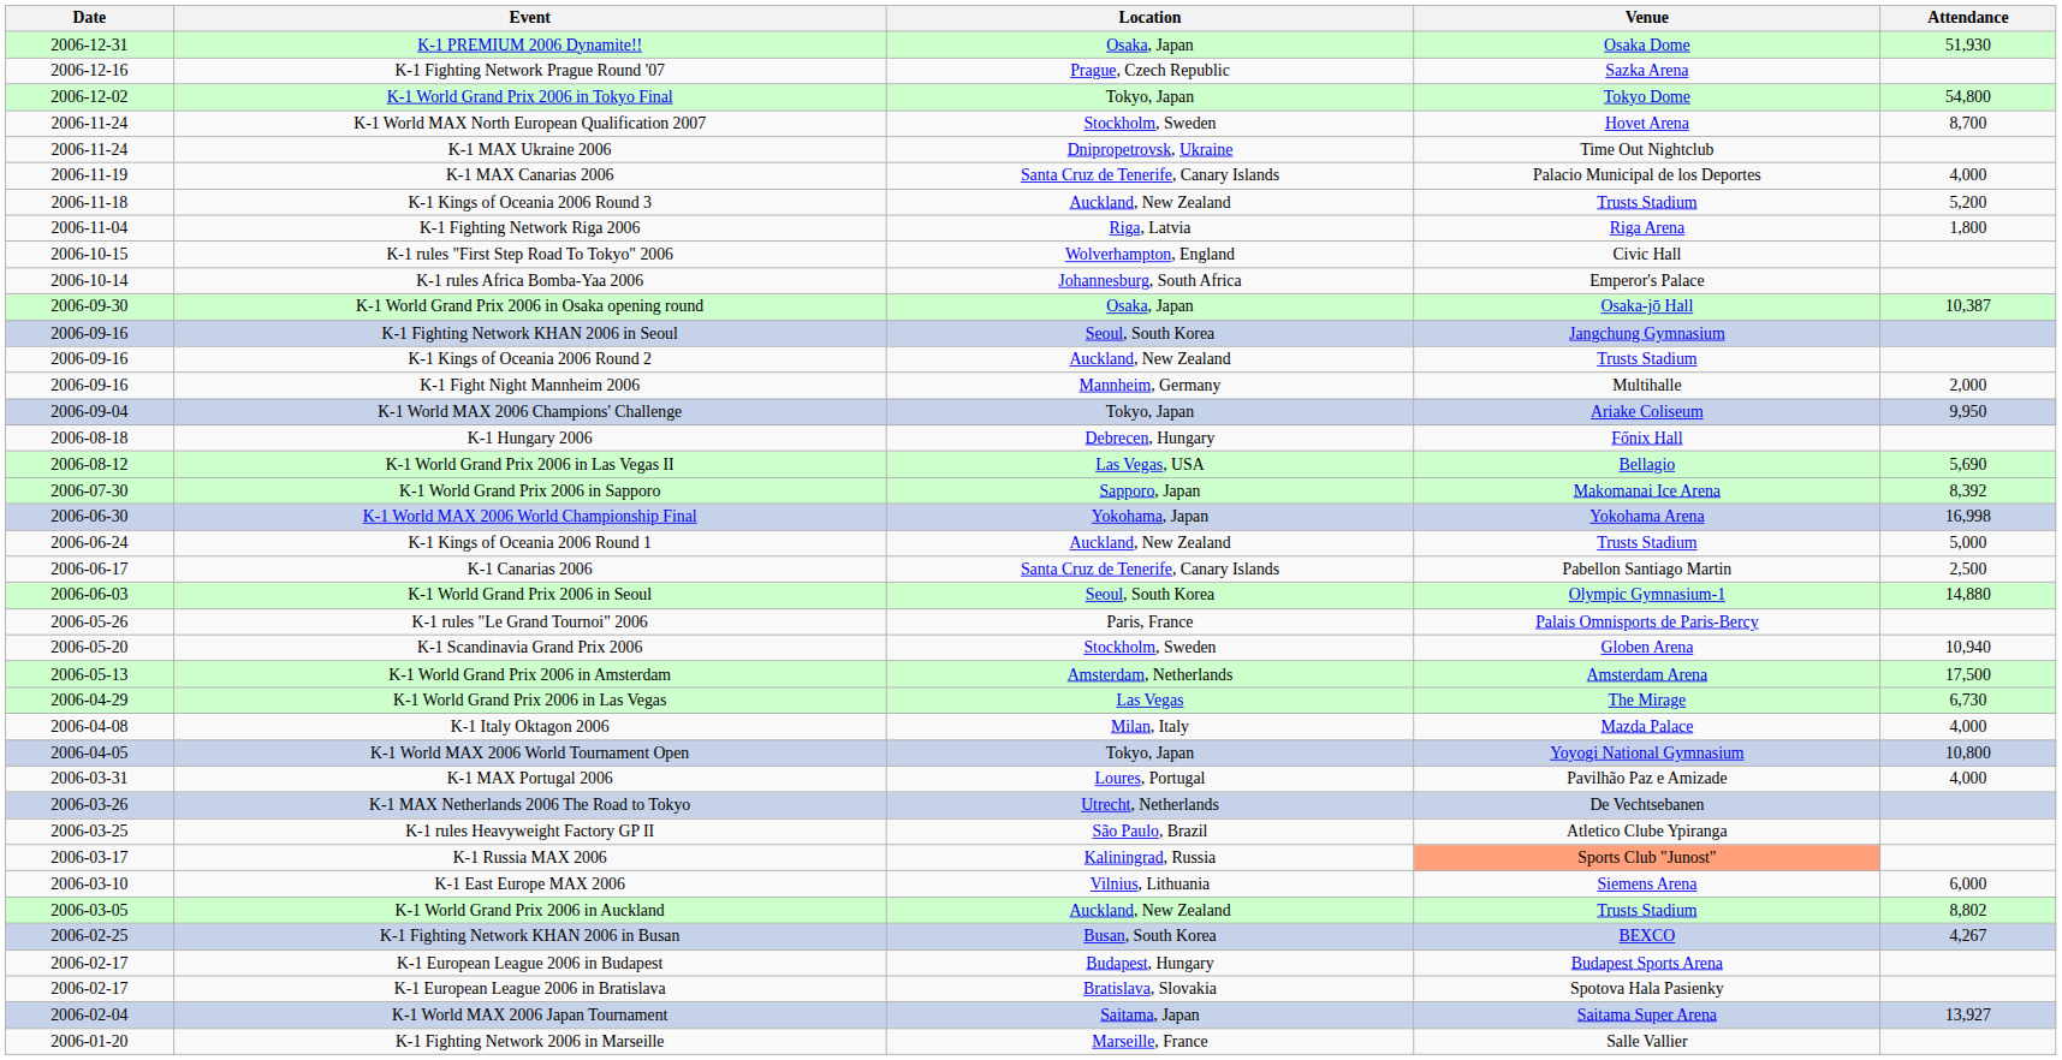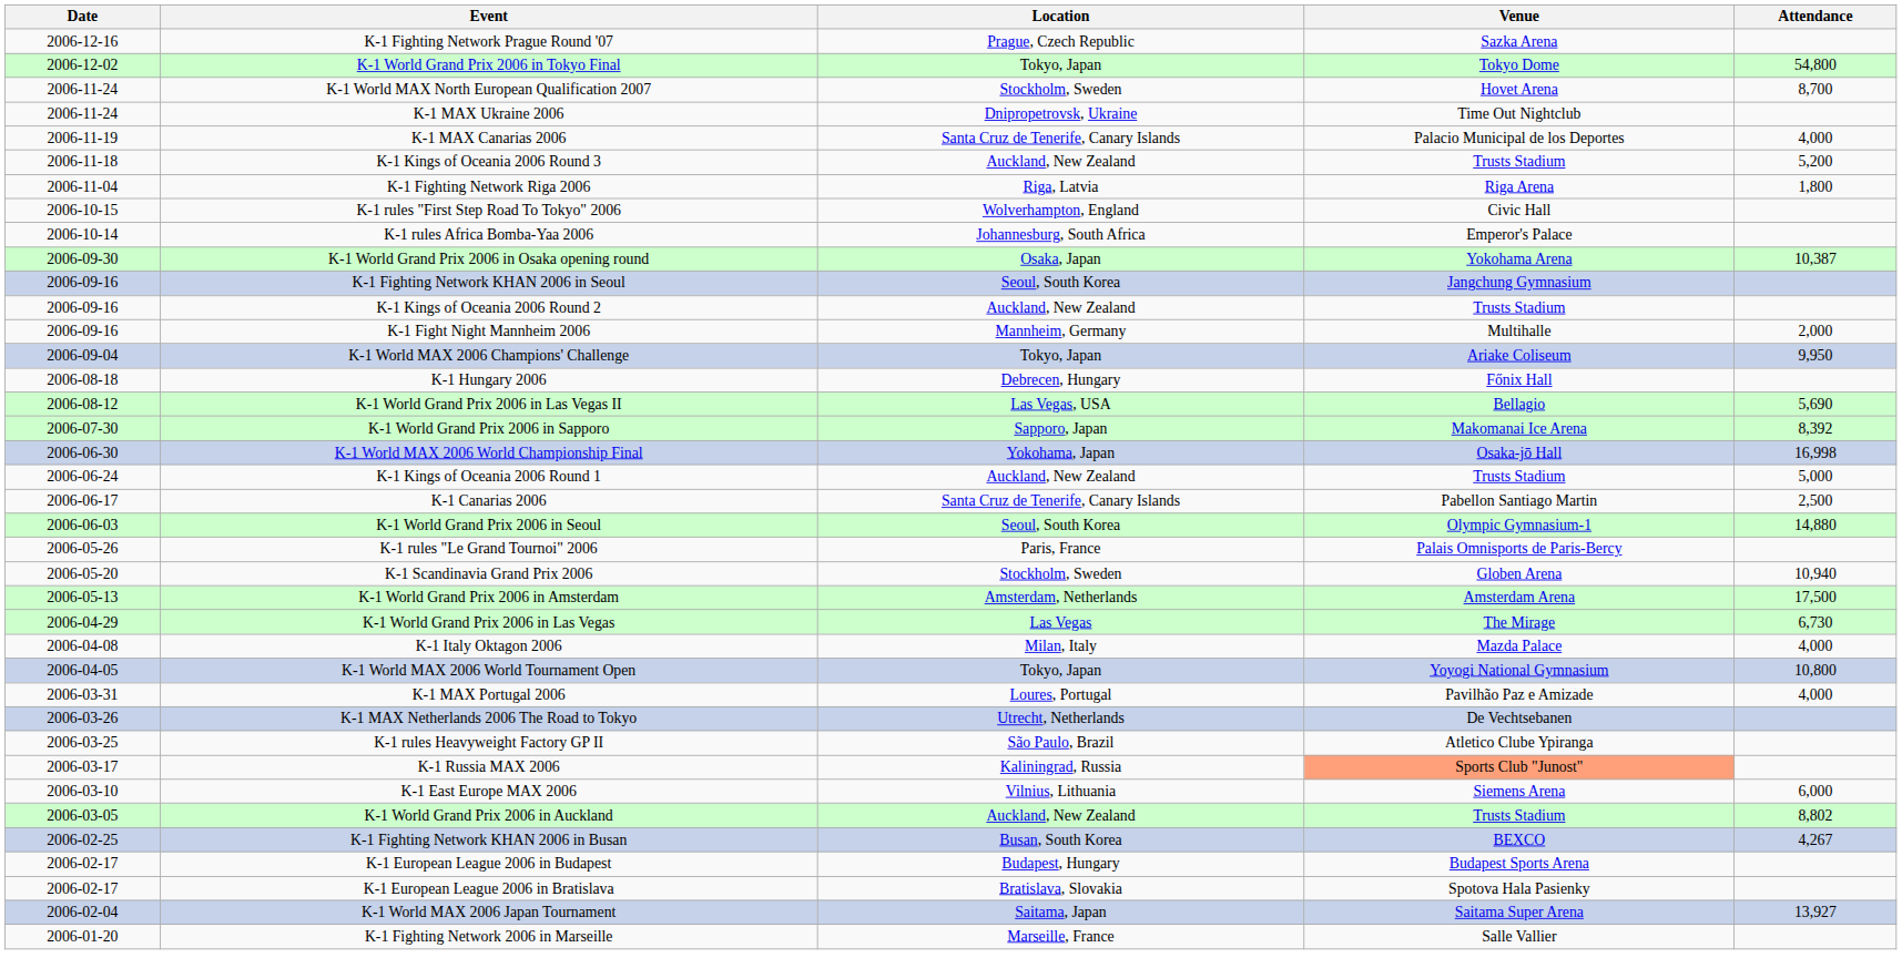 <table class="wikitable" style="width:100%; text-align:center">
 <tr>
 <th>Date</th>
 <th>Event</th>
 <th>Location</th>
 <th>Venue</th>
 <th>Attendance</th>
-</tr>
-<tr style="background:#CCFFCC">
-<td>2006-12-31</td>
-<td><a href='#'>K-1 PREMIUM 2006 Dynamite!!</a></td>
-<td> <a href='#'>Osaka</a>, Japan</td>
-<td><a href='#'>Osaka Dome</a></td>
-<td>51,930</td>
 </tr>
 <tr>
 <td>2006-12-16</td>
 <td>K-1 Fighting Network Prague Round '07</td>
 <td> <a href='#'>Prague</a>, Czech Republic</td>
 <td><a href='#'>Sazka Arena</a></td>
 <td></td>
 </tr>
 <tr style="background:#CCFFCC">
 <td>2006-12-02</td>
 <td><a href='#'>K-1 World Grand Prix 2006 in Tokyo Final</a></td>
 <td> Tokyo, Japan</td>
 <td><a href='#'>Tokyo Dome</a></td>
 <td>54,800</td>
 </tr>
 <tr>
 <td>2006-11-24</td>
 <td>K-1 World MAX North European Qualification 2007</td>
 <td> <a href='#'>Stockholm</a>, Sweden</td>
 <td><a href='#'>Hovet Arena</a></td>
 <td>8,700</td>
 </tr>
 <tr>
 <td>2006-11-24</td>
 <td>K-1 MAX Ukraine 2006</td>
 <td> <a href='#'>Dnipropetrovsk</a>, <a href='#'>Ukraine</a></td>
 <td>Time Out Nightclub</td>
 <td></td>
 </tr>
 <tr>
 <td>2006-11-19</td>
 <td>K-1 MAX Canarias 2006</td>
 <td> <a href='#'>Santa Cruz de Tenerife</a>, Canary Islands</td>
 <td>Palacio Municipal de los Deportes</td>
 <td>4,000</td>
 </tr>
 <tr>
 <td>2006-11-18</td>
 <td>K-1 Kings of Oceania 2006 Round 3</td>
 <td> <a href='#'>Auckland</a>, New Zealand</td>
 <td><a href='#'>Trusts Stadium</a></td>
 <td>5,200</td>
 </tr>
 <tr>
 <td>2006-11-04</td>
 <td>K-1 Fighting Network Riga 2006</td>
 <td> <a href='#'>Riga</a>, Latvia</td>
 <td><a href='#'>Riga Arena</a></td>
 <td>1,800</td>
 </tr>
 <tr>
 <td>2006-10-15</td>
 <td>K-1 rules "First Step Road To Tokyo" 2006</td>
 <td> <a href='#'>Wolverhampton</a>, England</td>
 <td>Civic Hall</td>
 <td></td>
 </tr>
 <tr>
 <td>2006-10-14</td>
 <td>K-1 rules Africa Bomba-Yaa 2006</td>
 <td> <a href='#'>Johannesburg</a>, South Africa</td>
 <td>Emperor's Palace</td>
 <td></td>
 </tr>
 <tr style="background:#CCFFCC">
 <td>2006-09-30</td>
 <td>K-1 World Grand Prix 2006 in Osaka opening round</td>
 <td> <a href='#'>Osaka</a>, Japan</td>
-<td><a href='#'>Osaka-jō Hall</a></td>
+<td><a href='#'>Yokohama Arena</a></td>
 <td>10,387</td>
 </tr>
 <tr style="background:#C5D2EA">
 <td>2006-09-16</td>
 <td>K-1 Fighting Network KHAN 2006 in Seoul</td>
 <td> <a href='#'>Seoul</a>, South Korea</td>
 <td><a href='#'>Jangchung Gymnasium</a></td>
 <td></td>
 </tr>
 <tr>
 <td>2006-09-16</td>
 <td>K-1 Kings of Oceania 2006 Round 2</td>
 <td> <a href='#'>Auckland</a>, New Zealand</td>
 <td><a href='#'>Trusts Stadium</a></td>
 <td></td>
 </tr>
 <tr>
 <td>2006-09-16</td>
 <td>K-1 Fight Night Mannheim 2006</td>
 <td> <a href='#'>Mannheim</a>, Germany</td>
 <td>Multihalle</td>
 <td>2,000</td>
 </tr>
 <tr style="background:#C5D2EA">
 <td>2006-09-04</td>
 <td>K-1 World MAX 2006 Champions' Challenge</td>
 <td> Tokyo, Japan</td>
 <td><a href='#'>Ariake Coliseum</a></td>
 <td>9,950</td>
 </tr>
 <tr>
 <td>2006-08-18</td>
 <td>K-1 Hungary 2006</td>
 <td> <a href='#'>Debrecen</a>, Hungary</td>
 <td><a href='#'>Főnix Hall</a></td>
 <td></td>
 </tr>
 <tr style="background:#CCFFCC">
 <td>2006-08-12</td>
 <td>K-1 World Grand Prix 2006 in Las Vegas II</td>
 <td> <a href='#'>Las Vegas</a>, USA</td>
 <td><a href='#'>Bellagio</a></td>
 <td>5,690</td>
 </tr>
 <tr style="background:#CCFFCC">
 <td>2006-07-30</td>
 <td>K-1 World Grand Prix 2006 in Sapporo</td>
 <td> <a href='#'>Sapporo</a>, Japan</td>
 <td><a href='#'>Makomanai Ice Arena</a></td>
 <td>8,392</td>
 </tr>
 <tr style="background:#C5D2EA">
 <td>2006-06-30</td>
 <td><a href='#'>K-1 World MAX 2006 World Championship Final</a></td>
 <td> <a href='#'>Yokohama</a>, Japan</td>
-<td><a href='#'>Yokohama Arena</a></td>
+<td><a href='#'>Osaka-jō Hall</a></td>
 <td>16,998</td>
 </tr>
 <tr>
 <td>2006-06-24</td>
 <td>K-1 Kings of Oceania 2006 Round 1</td>
 <td> <a href='#'>Auckland</a>, New Zealand</td>
 <td><a href='#'>Trusts Stadium</a></td>
 <td>5,000</td>
 </tr>
 <tr>
 <td>2006-06-17</td>
 <td>K-1 Canarias 2006</td>
 <td> <a href='#'>Santa Cruz de Tenerife</a>, Canary Islands</td>
 <td>Pabellon Santiago Martin</td>
 <td>2,500</td>
 </tr>
 <tr style="background:#CCFFCC">
 <td>2006-06-03</td>
 <td>K-1 World Grand Prix 2006 in Seoul</td>
 <td> <a href='#'>Seoul</a>, South Korea</td>
 <td><a href='#'>Olympic Gymnasium-1</a></td>
 <td>14,880</td>
 </tr>
 <tr>
 <td>2006-05-26</td>
 <td>K-1 rules "Le Grand Tournoi" 2006</td>
 <td> Paris, France</td>
 <td><a href='#'>Palais Omnisports de Paris-Bercy</a></td>
 <td></td>
 </tr>
 <tr>
 <td>2006-05-20</td>
 <td>K-1 Scandinavia Grand Prix 2006</td>
 <td> <a href='#'>Stockholm</a>, Sweden</td>
 <td><a href='#'>Globen Arena</a></td>
 <td>10,940</td>
 </tr>
 <tr style="background:#CCFFCC">
 <td>2006-05-13</td>
 <td>K-1 World Grand Prix 2006 in Amsterdam</td>
 <td> <a href='#'>Amsterdam</a>, Netherlands</td>
 <td><a href='#'>Amsterdam Arena</a></td>
 <td>17,500</td>
 </tr>
 <tr style="background:#CCFFCC">
 <td>2006-04-29</td>
 <td>K-1 World Grand Prix 2006 in Las Vegas</td>
 <td> <a href='#'>Las Vegas</a></td>
 <td><a href='#'>The Mirage</a></td>
 <td>6,730</td>
 </tr>
 <tr>
 <td>2006-04-08</td>
 <td>K-1 Italy Oktagon 2006</td>
 <td> <a href='#'>Milan</a>, Italy</td>
 <td><a href='#'>Mazda Palace</a></td>
 <td>4,000</td>
 </tr>
 <tr style="background:#C5D2EA">
 <td>2006-04-05</td>
 <td>K-1 World MAX 2006 World Tournament Open</td>
 <td> Tokyo, Japan</td>
 <td><a href='#'>Yoyogi National Gymnasium</a></td>
 <td>10,800</td>
 </tr>
 <tr>
 <td>2006-03-31</td>
 <td>K-1 MAX Portugal 2006</td>
 <td> <a href='#'>Loures</a>, Portugal</td>
 <td>Pavilhão Paz e Amizade</td>
 <td>4,000</td>
 </tr>
 <tr style="background:#C5D2EA">
 <td>2006-03-26</td>
 <td>K-1 MAX Netherlands 2006 The Road to Tokyo</td>
 <td> <a href='#'>Utrecht</a>, Netherlands</td>
 <td>De Vechtsebanen</td>
 <td></td>
 </tr>
 <tr>
 <td>2006-03-25</td>
 <td>K-1 rules Heavyweight Factory GP II</td>
 <td> <a href='#'>São Paulo</a>, Brazil</td>
 <td>Atletico Clube Ypiranga</td>
 <td></td>
 </tr>
 <tr>
 <td>2006-03-17</td>
 <td>K-1 Russia MAX 2006</td>
 <td> <a href='#'>Kaliningrad</a>, Russia</td>
 <td style="background: lightsalmon;">Sports Club "Junost"</td>
 <td></td>
 </tr>
 <tr>
 <td>2006-03-10</td>
 <td>K-1 East Europe MAX 2006</td>
 <td> <a href='#'>Vilnius</a>, Lithuania</td>
 <td><a href='#'>Siemens Arena</a></td>
 <td>6,000</td>
 </tr>
 <tr style="background:#CCFFCC">
 <td>2006-03-05</td>
 <td>K-1 World Grand Prix 2006 in Auckland</td>
 <td> <a href='#'>Auckland</a>, New Zealand</td>
 <td><a href='#'>Trusts Stadium</a></td>
 <td>8,802</td>
 </tr>
 <tr style="background:#C5D2EA">
 <td>2006-02-25</td>
 <td>K-1 Fighting Network KHAN 2006 in Busan</td>
 <td> <a href='#'>Busan</a>, South Korea</td>
 <td><a href='#'>BEXCO</a></td>
 <td>4,267</td>
 </tr>
 <tr>
 <td>2006-02-17</td>
 <td>K-1 European League 2006 in Budapest</td>
 <td> <a href='#'>Budapest</a>, Hungary</td>
 <td><a href='#'>Budapest Sports Arena</a></td>
 <td></td>
 </tr>
 <tr>
 <td>2006-02-17</td>
 <td>K-1 European League 2006 in Bratislava</td>
 <td> <a href='#'>Bratislava</a>, Slovakia</td>
 <td>Spotova Hala Pasienky</td>
 <td></td>
 </tr>
 <tr style="background:#C5D2EA">
 <td>2006-02-04</td>
 <td>K-1 World MAX 2006 Japan Tournament</td>
 <td> <a href='#'>Saitama</a>, Japan</td>
 <td><a href='#'>Saitama Super Arena</a></td>
 <td>13,927</td>
 </tr>
 <tr>
 <td>2006-01-20</td>
 <td>K-1 Fighting Network 2006 in Marseille</td>
 <td> <a href='#'>Marseille</a>, France</td>
 <td>Salle Vallier</td>
 <td></td>
 </tr>
 </table>
